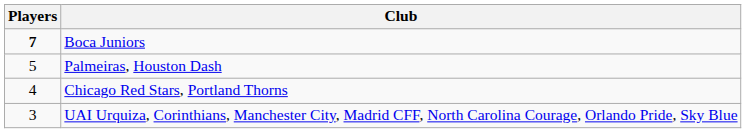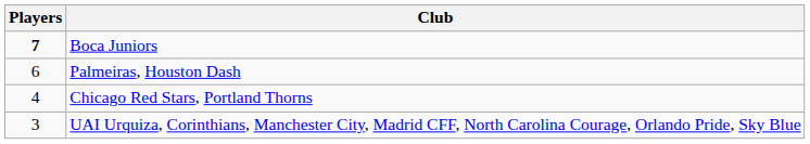 <table class="wikitable">
 <tr>
 <th>Players</th>
 <th>Club</th>
 </tr>
 <tr>
 <td align="center"><strong>7</strong></td>
 <td> <a href='#'>Boca Juniors</a></td>
 </tr>
 <tr>
-<td align="center">5</td>
+<td align="center">6</td>
 <td> <a href='#'>Palmeiras</a>,  <a href='#'>Houston Dash</a></td>
 </tr>
 <tr>
 <td align="center">4</td>
 <td> <a href='#'>Chicago Red Stars</a>,  <a href='#'>Portland Thorns</a></td>
 </tr>
 <tr>
 <td align="center">3</td>
 <td> <a href='#'>UAI Urquiza</a>,  <a href='#'>Corinthians</a>,  <a href='#'>Manchester City</a>,  <a href='#'>Madrid CFF</a>,  <a href='#'>North Carolina Courage</a>,  <a href='#'>Orlando Pride</a>,  <a href='#'>Sky Blue</a></td>
 </tr>
 </table>
